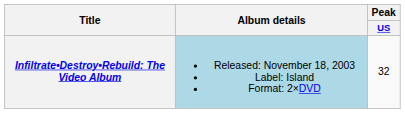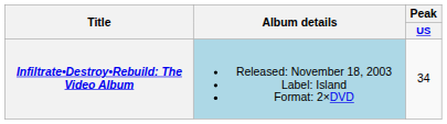 <table class="wikitable plainrowheaders" style="text-align:center">
 <tr>
 <th scope="col" rowspan="2" style="width:16em">Title</th>
 <th scope="col" rowspan="2" style="width:18em">Album details</th>
 <th scope="col" colspan="1">Peak</th>
 </tr>
 <tr>
 <th scope="col" style="width:3em;font-size:90%;"><a href='#'>US</a><br></th>
 </tr>
 <tr>
 <th scope="row"><em><a href='#'>Infiltrate•Destroy•Rebuild: The<br>Video Album</a></em></th>
 <td style="background: lightblue;"><br><ul><li>Released: November 18, 2003</li><li>Label: Island</li><li>Format: 2×<a href='#'>DVD</a></li></ul></td>
-<td>32</td>
+<td>34</td>
 </tr>
 </table>
